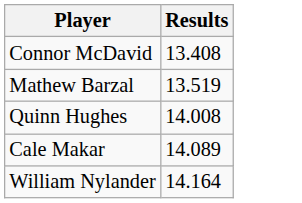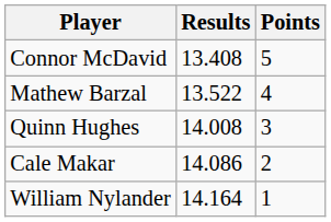 <table cellspacing=0 class="wikitable sortable" style="border:1px solid #999999">
 <tr>
 <th>Player</th>
 <th>Results</th>
+<th>Points</th>
 </tr>
 <tr>
 <td>Connor McDavid</td>
 <td>13.408</td>
+<td>5</td>
 </tr>
 <tr>
 <td>Mathew Barzal</td>
-<td>13.519</td>
+<td>13.522</td>
+<td>4</td>
 </tr>
 <tr>
 <td>Quinn Hughes</td>
 <td>14.008</td>
+<td>3</td>
 </tr>
 <tr>
 <td>Cale Makar</td>
-<td>14.089</td>
+<td>14.086</td>
+<td>2</td>
 </tr>
 <tr>
 <td>William Nylander</td>
 <td>14.164</td>
+<td>1</td>
 </tr>
 </table>
